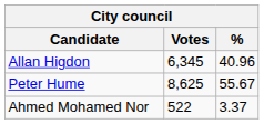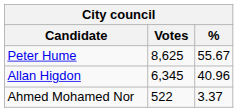 <table class="wikitable">
 <tr>
 <th colspan="3">City council</th>
 </tr>
 <tr>
 <th style="width: 170px">Candidate</th>
 <th style="width: 50px">Votes</th>
 <th style="width: 40px">%</th>
 </tr>
 <tr>
+<td><a href='#'>Peter Hume</a></td>
+<td>8,625</td>
+<td>55.67</td>
+</tr>
+<tr>
 <td><a href='#'>Allan Higdon</a></td>
 <td>6,345</td>
 <td>40.96</td>
-</tr>
-<tr>
-<td><a href='#'>Peter Hume</a></td>
-<td>8,625</td>
-<td>55.67</td>
 </tr>
 <tr>
 <td>Ahmed Mohamed Nor</td>
 <td>522</td>
 <td>3.37</td>
 </tr>
 </table>
